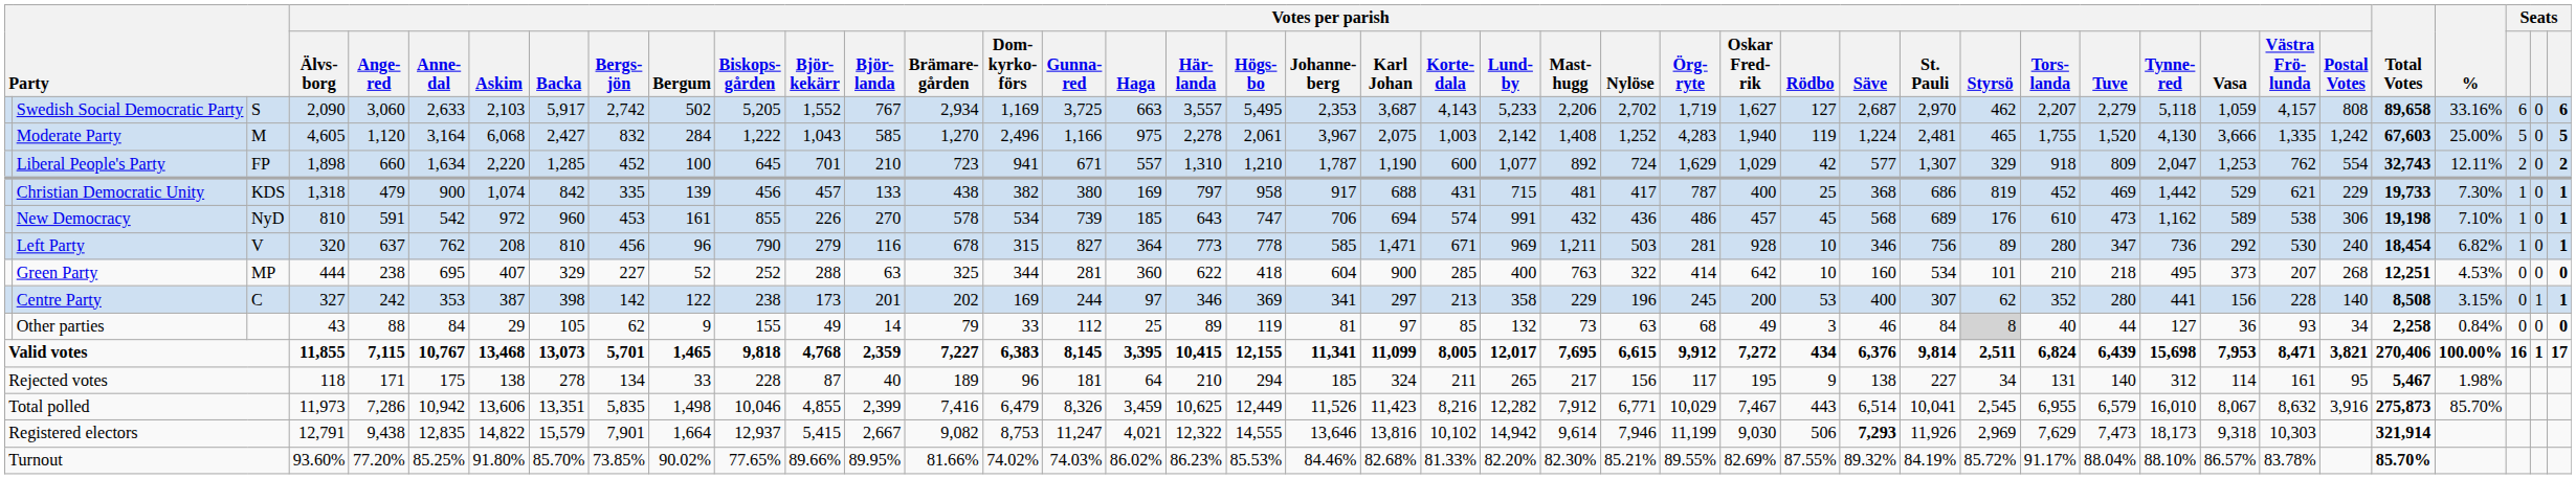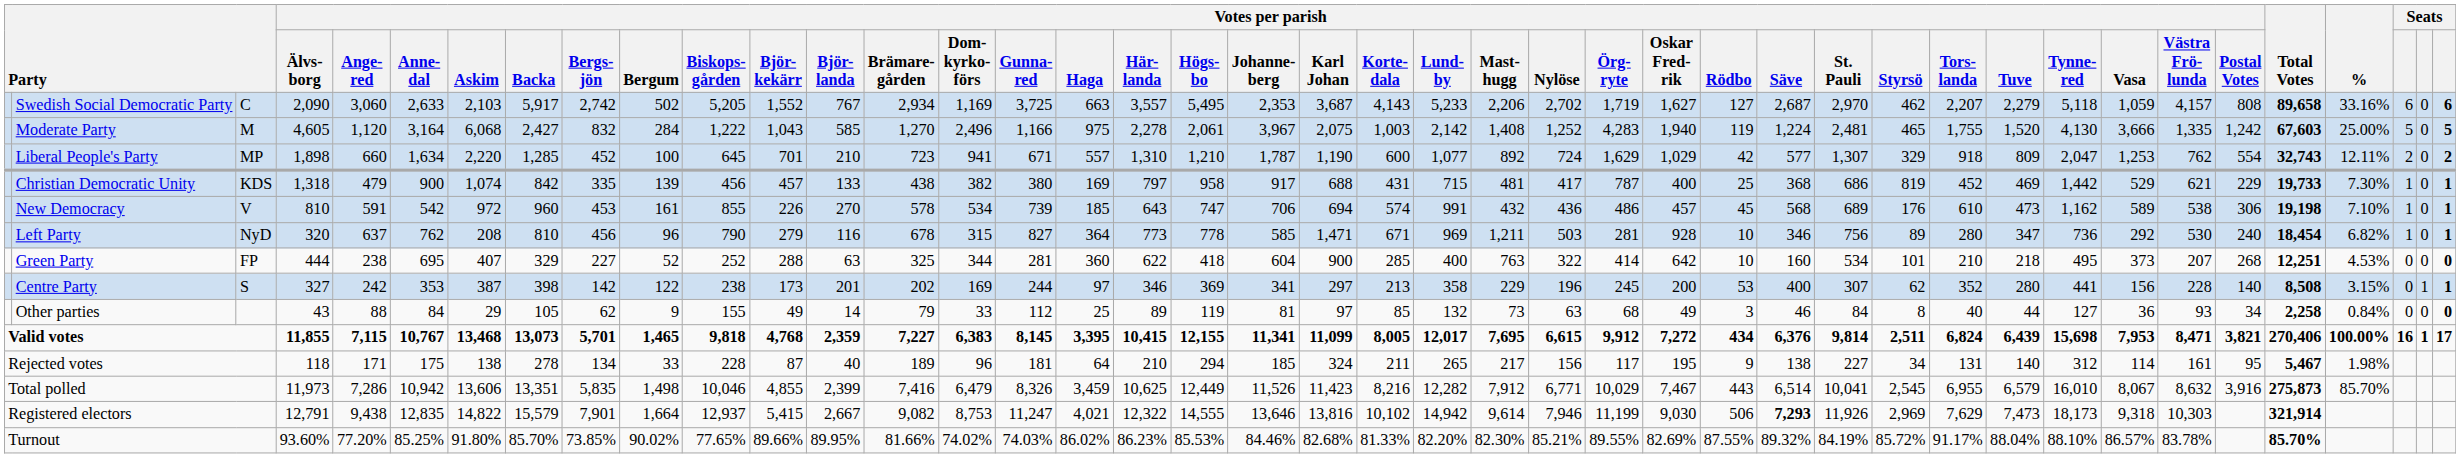 <table class="wikitable" border="1" style="text-align:right;">
 <tr>
 <th style="text-align:left;" valign=bottom rowspan=2 colspan=3>Party</th>
 <th colspan=34>Votes per parish</th>
 <th align=center valign=bottom rowspan=2 width="50">Total Votes</th>
 <th align=center valign=bottom rowspan=2 width="50">%</th>
 <th colspan=3>Seats</th>
 </tr>
 <tr>
 <th align=center valign=bottom width="50">Älvs- borg</th>
 <th align=center valign=bottom width="50"><a href='#'>Ange- red</a></th>
 <th align=center valign=bottom width="50"><a href='#'>Anne- dal</a></th>
 <th align=center valign=bottom width="50"><a href='#'>Askim</a></th>
 <th align=center valign=bottom width="50"><a href='#'>Backa</a></th>
 <th align=center valign=bottom width="50"><a href='#'>Bergs- jön</a></th>
 <th align=center valign=bottom width="50">Bergum</th>
 <th align=center valign=bottom width="50"><a href='#'>Biskops- gården</a></th>
 <th align=center valign=bottom width="50"><a href='#'>Björ- kekärr</a></th>
 <th align=center valign=bottom width="50"><a href='#'>Björ- landa</a></th>
 <th align=center valign=bottom width="50">Brämare- gården</th>
 <th align=center valign=bottom width="50">Dom- kyrko- förs</th>
 <th align=center valign=bottom width="50"><a href='#'>Gunna- red</a></th>
 <th align=center valign=bottom width="50"><a href='#'>Haga</a></th>
 <th align=center valign=bottom width="50"><a href='#'>Här- landa</a></th>
 <th align=center valign=bottom width="50"><a href='#'>Högs- bo</a></th>
 <th align=center valign=bottom width="50">Johanne- berg</th>
 <th align=center valign=bottom width="50">Karl Johan</th>
 <th align=center valign=bottom width="50"><a href='#'>Korte- dala</a></th>
 <th align=center valign=bottom width="50"><a href='#'>Lund- by</a></th>
 <th align=center valign=bottom width="50">Mast- hugg</th>
 <th align=center valign=bottom width="50">Nylöse</th>
 <th align=center valign=bottom width="50"><a href='#'>Örg- ryte</a></th>
 <th align=center valign=bottom width="50">Oskar Fred- rik</th>
 <th align=center valign=bottom width="50"><a href='#'>Rödbo</a></th>
 <th align=center valign=bottom width="50"><a href='#'>Säve</a></th>
 <th align=center valign=bottom width="50">St. Pauli</th>
 <th align=center valign=bottom width="50"><a href='#'>Styrsö</a></th>
 <th align=center valign=bottom width="50"><a href='#'>Tors- landa</a></th>
 <th align=center valign=bottom width="50"><a href='#'>Tuve</a></th>
 <th align=center valign=bottom width="50"><a href='#'>Tynne- red</a></th>
 <th align=center valign=bottom width="50">Vasa</th>
 <th align=center valign=bottom width="50"><a href='#'>Västra Frö- lunda</a></th>
 <th align=center valign=bottom width="50"><a href='#'>Postal Votes</a></th>
 <th align=center valign=bottom width="20"><small></small></th>
 <th align=center valign=bottom width="20"><small><a href='#'></a></small></th>
 <th align=center valign=bottom width="20"><small></small></th>
 </tr>
 <tr style="background:#CEE0F2;">
 <td></td>
 <td align=left style="white-space: nowrap;"><a href='#'>Swedish Social Democratic Party</a></td>
-<td align=left>S</td>
+<td align=left>C</td>
 <td>2,090</td>
 <td>3,060</td>
 <td>2,633</td>
 <td>2,103</td>
 <td>5,917</td>
 <td>2,742</td>
 <td>502</td>
 <td>5,205</td>
 <td>1,552</td>
 <td>767</td>
 <td>2,934</td>
 <td>1,169</td>
 <td>3,725</td>
 <td>663</td>
 <td>3,557</td>
 <td>5,495</td>
 <td>2,353</td>
 <td>3,687</td>
 <td>4,143</td>
 <td>5,233</td>
 <td>2,206</td>
 <td>2,702</td>
 <td>1,719</td>
 <td>1,627</td>
 <td>127</td>
 <td>2,687</td>
 <td>2,970</td>
 <td>462</td>
 <td>2,207</td>
 <td>2,279</td>
 <td>5,118</td>
 <td>1,059</td>
 <td>4,157</td>
 <td>808</td>
 <td><strong>89,658</strong></td>
 <td>33.16%</td>
 <td>6</td>
 <td>0</td>
 <td><strong>6</strong></td>
 </tr>
 <tr style="background:#CEE0F2;">
 <td></td>
 <td align=left><a href='#'>Moderate Party</a></td>
 <td align=left>M</td>
 <td>4,605</td>
 <td>1,120</td>
 <td>3,164</td>
 <td>6,068</td>
 <td>2,427</td>
 <td>832</td>
 <td>284</td>
 <td>1,222</td>
 <td>1,043</td>
 <td>585</td>
 <td>1,270</td>
 <td>2,496</td>
 <td>1,166</td>
 <td>975</td>
 <td>2,278</td>
 <td>2,061</td>
 <td>3,967</td>
 <td>2,075</td>
 <td>1,003</td>
 <td>2,142</td>
 <td>1,408</td>
 <td>1,252</td>
 <td>4,283</td>
 <td>1,940</td>
 <td>119</td>
 <td>1,224</td>
 <td>2,481</td>
 <td>465</td>
 <td>1,755</td>
 <td>1,520</td>
 <td>4,130</td>
 <td>3,666</td>
 <td>1,335</td>
 <td>1,242</td>
 <td><strong>67,603</strong></td>
 <td>25.00%</td>
 <td>5</td>
 <td>0</td>
 <td><strong>5</strong></td>
 </tr>
 <tr style="background:#CEE0F2;">
 <td></td>
 <td align=left><a href='#'>Liberal People's Party</a></td>
-<td align=left>FP</td>
+<td align=left>MP</td>
 <td>1,898</td>
 <td>660</td>
 <td>1,634</td>
 <td>2,220</td>
 <td>1,285</td>
 <td>452</td>
 <td>100</td>
 <td>645</td>
 <td>701</td>
 <td>210</td>
 <td>723</td>
 <td>941</td>
 <td>671</td>
 <td>557</td>
 <td>1,310</td>
 <td>1,210</td>
 <td>1,787</td>
 <td>1,190</td>
 <td>600</td>
 <td>1,077</td>
 <td>892</td>
 <td>724</td>
 <td>1,629</td>
 <td>1,029</td>
 <td>42</td>
 <td>577</td>
 <td>1,307</td>
 <td>329</td>
 <td>918</td>
 <td>809</td>
 <td>2,047</td>
 <td>1,253</td>
 <td>762</td>
 <td>554</td>
 <td><strong>32,743</strong></td>
 <td>12.11%</td>
 <td>2</td>
 <td>0</td>
 <td><strong>2</strong></td>
 </tr>
 <tr style="background:#CEE0F2; border-top:3px solid darkgray;">
 <td></td>
 <td align=left><a href='#'>Christian Democratic Unity</a></td>
 <td align=left>KDS</td>
 <td>1,318</td>
 <td>479</td>
 <td>900</td>
 <td>1,074</td>
 <td>842</td>
 <td>335</td>
 <td>139</td>
 <td>456</td>
 <td>457</td>
 <td>133</td>
 <td>438</td>
 <td>382</td>
 <td>380</td>
 <td>169</td>
 <td>797</td>
 <td>958</td>
 <td>917</td>
 <td>688</td>
 <td>431</td>
 <td>715</td>
 <td>481</td>
 <td>417</td>
 <td>787</td>
 <td>400</td>
 <td>25</td>
 <td>368</td>
 <td>686</td>
 <td>819</td>
 <td>452</td>
 <td>469</td>
 <td>1,442</td>
 <td>529</td>
 <td>621</td>
 <td>229</td>
 <td><strong>19,733</strong></td>
 <td>7.30%</td>
 <td>1</td>
 <td>0</td>
 <td><strong>1</strong></td>
 </tr>
 <tr style="background:#CEE0F2;">
 <td></td>
 <td align=left><a href='#'>New Democracy</a></td>
-<td align=left>NyD</td>
+<td align=left>V</td>
 <td>810</td>
 <td>591</td>
 <td>542</td>
 <td>972</td>
 <td>960</td>
 <td>453</td>
 <td>161</td>
 <td>855</td>
 <td>226</td>
 <td>270</td>
 <td>578</td>
 <td>534</td>
 <td>739</td>
 <td>185</td>
 <td>643</td>
 <td>747</td>
 <td>706</td>
 <td>694</td>
 <td>574</td>
 <td>991</td>
 <td>432</td>
 <td>436</td>
 <td>486</td>
 <td>457</td>
 <td>45</td>
 <td>568</td>
 <td>689</td>
 <td>176</td>
 <td>610</td>
 <td>473</td>
 <td>1,162</td>
 <td>589</td>
 <td>538</td>
 <td>306</td>
 <td><strong>19,198</strong></td>
 <td>7.10%</td>
 <td>1</td>
 <td>0</td>
 <td><strong>1</strong></td>
 </tr>
 <tr style="background:#CEE0F2;">
 <td></td>
 <td align=left><a href='#'>Left Party</a></td>
-<td align=left>V</td>
+<td align=left>NyD</td>
 <td>320</td>
 <td>637</td>
 <td>762</td>
 <td>208</td>
 <td>810</td>
 <td>456</td>
 <td>96</td>
 <td>790</td>
 <td>279</td>
 <td>116</td>
 <td>678</td>
 <td>315</td>
 <td>827</td>
 <td>364</td>
 <td>773</td>
 <td>778</td>
 <td>585</td>
 <td>1,471</td>
 <td>671</td>
 <td>969</td>
 <td>1,211</td>
 <td>503</td>
 <td>281</td>
 <td>928</td>
 <td>10</td>
 <td>346</td>
 <td>756</td>
 <td>89</td>
 <td>280</td>
 <td>347</td>
 <td>736</td>
 <td>292</td>
 <td>530</td>
 <td>240</td>
 <td><strong>18,454</strong></td>
 <td>6.82%</td>
 <td>1</td>
 <td>0</td>
 <td><strong>1</strong></td>
 </tr>
 <tr>
 <td></td>
 <td align=left><a href='#'>Green Party</a></td>
-<td align=left>MP</td>
+<td align=left>FP</td>
 <td>444</td>
 <td>238</td>
 <td>695</td>
 <td>407</td>
 <td>329</td>
 <td>227</td>
 <td>52</td>
 <td>252</td>
 <td>288</td>
 <td>63</td>
 <td>325</td>
 <td>344</td>
 <td>281</td>
 <td>360</td>
 <td>622</td>
 <td>418</td>
 <td>604</td>
 <td>900</td>
 <td>285</td>
 <td>400</td>
 <td>763</td>
 <td>322</td>
 <td>414</td>
 <td>642</td>
 <td>10</td>
 <td>160</td>
 <td>534</td>
 <td>101</td>
 <td>210</td>
 <td>218</td>
 <td>495</td>
 <td>373</td>
 <td>207</td>
 <td>268</td>
 <td><strong>12,251</strong></td>
 <td>4.53%</td>
 <td>0</td>
 <td>0</td>
 <td><strong>0</strong></td>
 </tr>
 <tr style="background:#CEE0F2;">
 <td></td>
 <td align=left><a href='#'>Centre Party</a></td>
-<td align=left>C</td>
+<td align=left>S</td>
 <td>327</td>
 <td>242</td>
 <td>353</td>
 <td>387</td>
 <td>398</td>
 <td>142</td>
 <td>122</td>
 <td>238</td>
 <td>173</td>
 <td>201</td>
 <td>202</td>
 <td>169</td>
 <td>244</td>
 <td>97</td>
 <td>346</td>
 <td>369</td>
 <td>341</td>
 <td>297</td>
 <td>213</td>
 <td>358</td>
 <td>229</td>
 <td>196</td>
 <td>245</td>
 <td>200</td>
 <td>53</td>
 <td>400</td>
 <td>307</td>
 <td>62</td>
 <td>352</td>
 <td>280</td>
 <td>441</td>
 <td>156</td>
 <td>228</td>
 <td>140</td>
 <td><strong>8,508</strong></td>
 <td>3.15%</td>
 <td>0</td>
 <td>1</td>
 <td><strong>1</strong></td>
 </tr>
 <tr>
 <td></td>
 <td align=left>Other parties</td>
 <td></td>
 <td>43</td>
 <td>88</td>
 <td>84</td>
 <td>29</td>
 <td>105</td>
 <td>62</td>
 <td>9</td>
 <td>155</td>
 <td>49</td>
 <td>14</td>
 <td>79</td>
 <td>33</td>
 <td>112</td>
 <td>25</td>
 <td>89</td>
 <td>119</td>
 <td>81</td>
 <td>97</td>
 <td>85</td>
 <td>132</td>
 <td>73</td>
 <td>63</td>
 <td>68</td>
 <td>49</td>
 <td>3</td>
 <td>46</td>
 <td>84</td>
-<td style="background: lightgrey;">8</td>
+<td>8</td>
 <td>40</td>
 <td>44</td>
 <td>127</td>
 <td>36</td>
 <td>93</td>
 <td>34</td>
 <td><strong>2,258</strong></td>
 <td>0.84%</td>
 <td>0</td>
 <td>0</td>
 <td><strong>0</strong></td>
 </tr>
 <tr style="font-weight:bold">
 <td align=left colspan=3>Valid votes</td>
 <td>11,855</td>
 <td>7,115</td>
 <td>10,767</td>
 <td>13,468</td>
 <td>13,073</td>
 <td>5,701</td>
 <td>1,465</td>
 <td>9,818</td>
 <td>4,768</td>
 <td>2,359</td>
 <td>7,227</td>
 <td>6,383</td>
 <td>8,145</td>
 <td>3,395</td>
 <td>10,415</td>
 <td>12,155</td>
 <td>11,341</td>
 <td>11,099</td>
 <td>8,005</td>
 <td>12,017</td>
 <td>7,695</td>
 <td>6,615</td>
 <td>9,912</td>
 <td>7,272</td>
 <td>434</td>
 <td>6,376</td>
 <td>9,814</td>
 <td>2,511</td>
 <td>6,824</td>
 <td>6,439</td>
 <td>15,698</td>
 <td>7,953</td>
 <td>8,471</td>
 <td>3,821</td>
 <td>270,406</td>
 <td>100.00%</td>
 <td>16</td>
 <td>1</td>
 <td>17</td>
 </tr>
 <tr>
 <td align=left colspan=3>Rejected votes</td>
 <td>118</td>
 <td>171</td>
 <td>175</td>
 <td>138</td>
 <td>278</td>
 <td>134</td>
 <td>33</td>
 <td>228</td>
 <td>87</td>
 <td>40</td>
 <td>189</td>
 <td>96</td>
 <td>181</td>
 <td>64</td>
 <td>210</td>
 <td>294</td>
 <td>185</td>
 <td>324</td>
 <td>211</td>
 <td>265</td>
 <td>217</td>
 <td>156</td>
 <td>117</td>
 <td>195</td>
 <td>9</td>
 <td>138</td>
 <td>227</td>
 <td>34</td>
 <td>131</td>
 <td>140</td>
 <td>312</td>
 <td>114</td>
 <td>161</td>
 <td>95</td>
 <td><strong>5,467</strong></td>
 <td>1.98%</td>
 <td></td>
 <td></td>
 <td></td>
 </tr>
 <tr>
 <td align=left colspan=3>Total polled</td>
 <td>11,973</td>
 <td>7,286</td>
 <td>10,942</td>
 <td>13,606</td>
 <td>13,351</td>
 <td>5,835</td>
 <td>1,498</td>
 <td>10,046</td>
 <td>4,855</td>
 <td>2,399</td>
 <td>7,416</td>
 <td>6,479</td>
 <td>8,326</td>
 <td>3,459</td>
 <td>10,625</td>
 <td>12,449</td>
 <td>11,526</td>
 <td>11,423</td>
 <td>8,216</td>
 <td>12,282</td>
 <td>7,912</td>
 <td>6,771</td>
 <td>10,029</td>
 <td>7,467</td>
 <td>443</td>
 <td>6,514</td>
 <td>10,041</td>
 <td>2,545</td>
 <td>6,955</td>
 <td>6,579</td>
 <td>16,010</td>
 <td>8,067</td>
 <td>8,632</td>
 <td>3,916</td>
 <td><strong>275,873</strong></td>
 <td>85.70%</td>
 <td></td>
 <td></td>
 <td></td>
 </tr>
 <tr>
 <td align=left colspan=3>Registered electors</td>
 <td>12,791</td>
 <td>9,438</td>
 <td>12,835</td>
 <td>14,822</td>
 <td>15,579</td>
 <td>7,901</td>
 <td>1,664</td>
 <td>12,937</td>
 <td>5,415</td>
 <td>2,667</td>
 <td>9,082</td>
 <td>8,753</td>
 <td>11,247</td>
 <td>4,021</td>
 <td>12,322</td>
 <td>14,555</td>
 <td>13,646</td>
 <td>13,816</td>
 <td>10,102</td>
 <td>14,942</td>
 <td>9,614</td>
 <td>7,946</td>
 <td>11,199</td>
 <td>9,030</td>
 <td>506</td>
 <td><strong>7,293</strong></td>
 <td>11,926</td>
 <td>2,969</td>
 <td>7,629</td>
 <td>7,473</td>
 <td>18,173</td>
 <td>9,318</td>
 <td>10,303</td>
 <td></td>
 <td><strong>321,914</strong></td>
 <td></td>
 <td></td>
 <td></td>
 <td></td>
 </tr>
 <tr>
 <td align=left colspan=3>Turnout</td>
 <td>93.60%</td>
 <td>77.20%</td>
 <td>85.25%</td>
 <td>91.80%</td>
 <td>85.70%</td>
 <td>73.85%</td>
 <td>90.02%</td>
 <td>77.65%</td>
 <td>89.66%</td>
 <td>89.95%</td>
 <td>81.66%</td>
 <td>74.02%</td>
 <td>74.03%</td>
 <td>86.02%</td>
 <td>86.23%</td>
 <td>85.53%</td>
 <td>84.46%</td>
 <td>82.68%</td>
 <td>81.33%</td>
 <td>82.20%</td>
 <td>82.30%</td>
 <td>85.21%</td>
 <td>89.55%</td>
 <td>82.69%</td>
 <td>87.55%</td>
 <td>89.32%</td>
 <td>84.19%</td>
 <td>85.72%</td>
 <td>91.17%</td>
 <td>88.04%</td>
 <td>88.10%</td>
 <td>86.57%</td>
 <td>83.78%</td>
 <td></td>
 <td><strong>85.70%</strong></td>
 <td></td>
 <td></td>
 <td></td>
 <td></td>
 </tr>
 </table>
